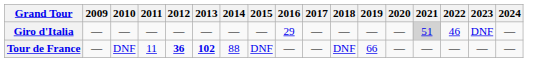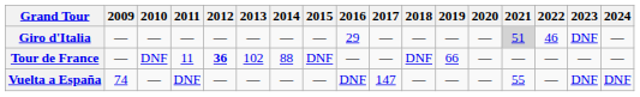 <table class="wikitable plainrowheaders">
 <tr>
 <th scope="col"><a href='#'>Grand Tour</a></th>
 <th scope="col">2009</th>
 <th scope="col">2010</th>
 <th scope="col">2011</th>
 <th scope="col">2012</th>
 <th scope="col">2013</th>
 <th scope="col">2014</th>
 <th scope="col">2015</th>
 <th scope="col">2016</th>
 <th scope="col">2017</th>
 <th scope="col">2018</th>
 <th scope="col">2019</th>
 <th scope="col">2020</th>
 <th scope="col">2021</th>
 <th scope="col">2022</th>
 <th scope="col">2023</th>
 <th scope="col">2024</th>
 </tr>
 <tr style="text-align:center;">
 <th scope="row"> <a href='#'>Giro d'Italia</a></th>
 <td>—</td>
 <td>—</td>
 <td>—</td>
 <td>—</td>
 <td>—</td>
 <td>—</td>
 <td>—</td>
 <td><a href='#'>29</a></td>
 <td>—</td>
 <td>—</td>
 <td>—</td>
 <td>—</td>
 <td style="background: lightgrey;"><a href='#'>51</a></td>
 <td><a href='#'>46</a></td>
 <td><a href='#'>DNF</a></td>
 <td>—</td>
 </tr>
 <tr style="text-align:center;">
 <th scope="row"> <a href='#'>Tour de France</a></th>
 <td>—</td>
 <td><a href='#'>DNF</a></td>
 <td><a href='#'>11</a></td>
 <td><strong><a href='#'>36</a></strong></td>
-<td><strong><a href='#'>102</a></strong></td>
+<td><a href='#'>102</a></td>
 <td><a href='#'>88</a></td>
 <td><a href='#'>DNF</a></td>
 <td>—</td>
 <td>—</td>
 <td><a href='#'>DNF</a></td>
 <td><a href='#'>66</a></td>
 <td>—</td>
 <td>—</td>
 <td>—</td>
 <td>—</td>
 <td>—</td>
 </tr>
+<tr style="text-align:center;">
+<th scope="row"> <a href='#'>Vuelta a España</a></th>
+<td><a href='#'>74</a></td>
+<td>—</td>
+<td><a href='#'>DNF</a></td>
+<td>—</td>
+<td>—</td>
+<td>—</td>
+<td>—</td>
+<td><a href='#'>DNF</a></td>
+<td><a href='#'>147</a></td>
+<td>—</td>
+<td>—</td>
+<td>—</td>
+<td><a href='#'>55</a></td>
+<td>—</td>
+<td><a href='#'>DNF</a></td>
+<td><a href='#'>DNF</a></td>
+</tr>
 </table>
